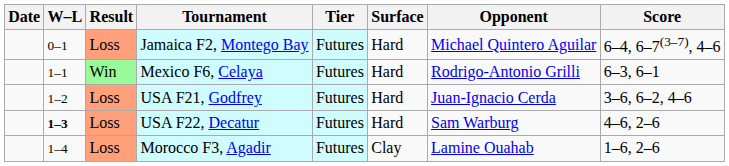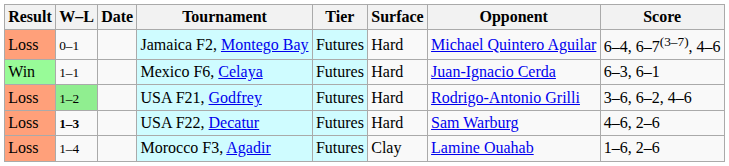 <table class="sortable wikitable">
 <tr>
+<th>Result</th>
+<th class="unsortable">W–L</th>
 <th>Date</th>
-<th class="unsortable">W–L</th>
-<th>Result</th>
 <th>Tournament</th>
 <th>Tier</th>
 <th>Surface</th>
 <th>Opponent</th>
 <th class="unsortable">Score</th>
 </tr>
 <tr>
+<td style="background:#ffa07a;">Loss</td>
+<td><small>0–1</small></td>
 <td></td>
-<td><small>0–1</small></td>
-<td style="background:#ffa07a;">Loss</td>
 <td style="background:#cffcff;">Jamaica F2, <a href='#'>Montego Bay</a></td>
 <td style="background:#cffcff;">Futures</td>
 <td>Hard</td>
 <td> <a href='#'>Michael Quintero Aguilar</a></td>
 <td>6–4, 6–7<sup>(3–7)</sup>, 4–6</td>
 </tr>
 <tr>
+<td style="background:#98fb98;">Win</td>
+<td><small>1–1</small></td>
 <td></td>
-<td><small>1–1</small></td>
-<td style="background:#98fb98;">Win</td>
 <td style="background:#cffcff;">Mexico F6, <a href='#'>Celaya</a></td>
 <td style="background:#cffcff;">Futures</td>
 <td>Hard</td>
-<td> <a href='#'>Rodrigo-Antonio Grilli</a></td>
+<td> <a href='#'>Juan-Ignacio Cerda</a></td>
 <td>6–3, 6–1</td>
 </tr>
 <tr>
+<td style="background:#ffa07a;">Loss</td>
+<td style="background: lightgreen;"><small>1–2</small></td>
 <td></td>
-<td><small>1–2</small></td>
-<td style="background:#ffa07a;">Loss</td>
 <td style="background:#cffcff;">USA F21, <a href='#'>Godfrey</a></td>
 <td style="background:#cffcff;">Futures</td>
 <td>Hard</td>
-<td> <a href='#'>Juan-Ignacio Cerda</a></td>
+<td> <a href='#'>Rodrigo-Antonio Grilli</a></td>
 <td>3–6, 6–2, 4–6</td>
 </tr>
 <tr>
+<td style="background:#ffa07a;">Loss</td>
+<td><strong><small>1–3</small></strong></td>
 <td></td>
-<td><strong><small>1–3</small></strong></td>
-<td style="background:#ffa07a;">Loss</td>
 <td style="background:#cffcff;">USA F22, <a href='#'>Decatur</a></td>
 <td style="background:#cffcff;">Futures</td>
 <td>Hard</td>
 <td> <a href='#'>Sam Warburg</a></td>
 <td>4–6, 2–6</td>
 </tr>
 <tr>
+<td style="background:#ffa07a;">Loss</td>
+<td><small>1–4</small></td>
 <td></td>
-<td><small>1–4</small></td>
-<td style="background:#ffa07a;">Loss</td>
 <td style="background:#cffcff;">Morocco F3, <a href='#'>Agadir</a></td>
 <td style="background:#cffcff;">Futures</td>
 <td>Clay</td>
 <td> <a href='#'>Lamine Ouahab</a></td>
 <td>1–6, 2–6</td>
 </tr>
 </table>
